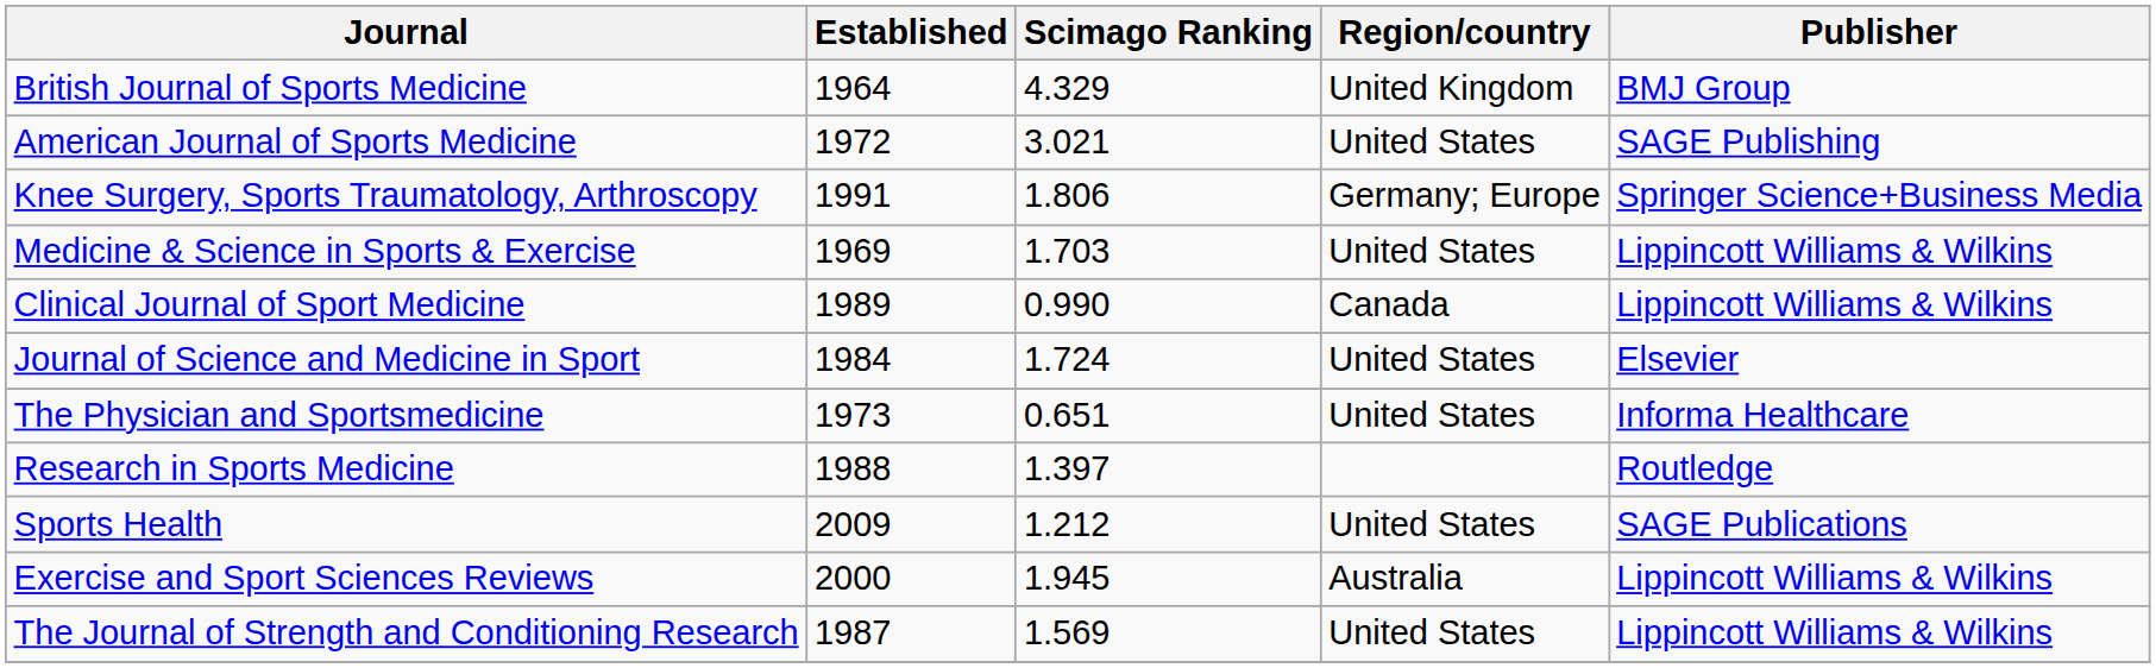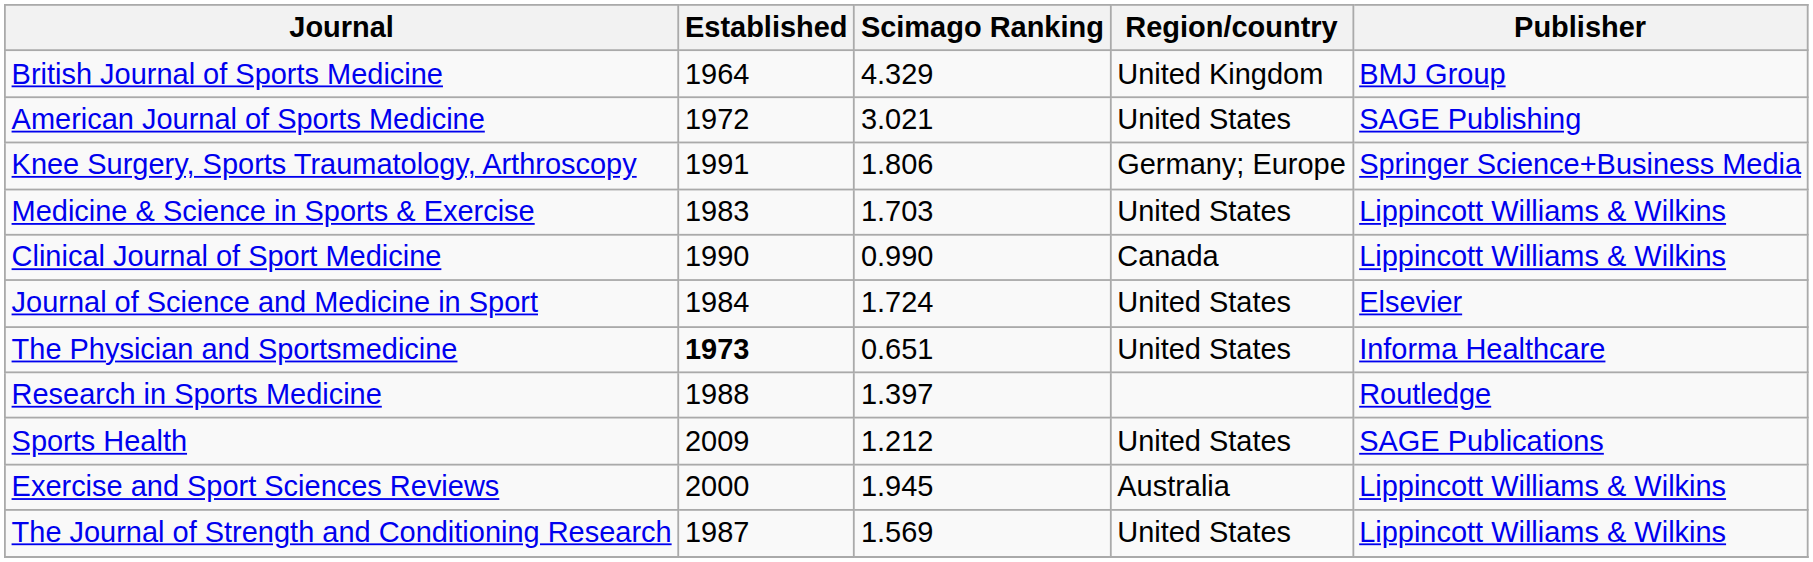 <table class="wikitable sortable">
 <tr>
 <th>Journal</th>
 <th>Established</th>
 <th>Scimago Ranking</th>
 <th>Region/country</th>
 <th>Publisher</th>
 </tr>
 <tr>
 <td><a href='#'>British Journal of Sports Medicine</a></td>
 <td>1964</td>
 <td>4.329</td>
 <td>United Kingdom</td>
 <td><a href='#'>BMJ Group</a></td>
 </tr>
 <tr>
 <td><a href='#'>American Journal of Sports Medicine</a></td>
 <td>1972</td>
 <td>3.021</td>
 <td>United States</td>
 <td><a href='#'>SAGE Publishing</a></td>
 </tr>
 <tr>
 <td><a href='#'>Knee Surgery, Sports Traumatology, Arthroscopy</a></td>
 <td>1991</td>
 <td>1.806</td>
 <td>Germany; Europe</td>
 <td><a href='#'>Springer Science+Business Media</a></td>
 </tr>
 <tr>
 <td><a href='#'>Medicine & Science in Sports & Exercise</a></td>
-<td>1969</td>
+<td>1983</td>
 <td>1.703</td>
 <td>United States</td>
 <td><a href='#'>Lippincott Williams & Wilkins</a></td>
 </tr>
 <tr>
 <td><a href='#'>Clinical Journal of Sport Medicine</a></td>
-<td>1989</td>
+<td>1990</td>
 <td>0.990</td>
 <td>Canada</td>
 <td><a href='#'>Lippincott Williams & Wilkins</a></td>
 </tr>
 <tr>
 <td><a href='#'>Journal of Science and Medicine in Sport</a></td>
 <td>1984</td>
 <td>1.724</td>
 <td>United States</td>
 <td><a href='#'>Elsevier</a></td>
 </tr>
 <tr>
 <td><a href='#'>The Physician and Sportsmedicine</a></td>
-<td>1973</td>
+<td><strong>1973</strong></td>
 <td>0.651</td>
 <td>United States</td>
 <td><a href='#'>Informa Healthcare</a></td>
 </tr>
 <tr>
 <td><a href='#'>Research in Sports Medicine</a></td>
 <td>1988</td>
 <td>1.397</td>
 <td></td>
 <td><a href='#'>Routledge</a></td>
 </tr>
 <tr>
 <td><a href='#'>Sports Health</a></td>
 <td>2009</td>
 <td>1.212</td>
 <td>United States</td>
 <td><a href='#'>SAGE Publications</a></td>
 </tr>
 <tr>
 <td><a href='#'>Exercise and Sport Sciences Reviews</a></td>
 <td>2000</td>
 <td>1.945</td>
 <td>Australia</td>
 <td><a href='#'>Lippincott Williams & Wilkins</a></td>
 </tr>
 <tr>
 <td><a href='#'>The Journal of Strength and Conditioning Research</a></td>
 <td>1987</td>
 <td>1.569</td>
 <td>United States</td>
 <td><a href='#'>Lippincott Williams & Wilkins</a></td>
 </tr>
 <tr>
 </tr>
 </table>
